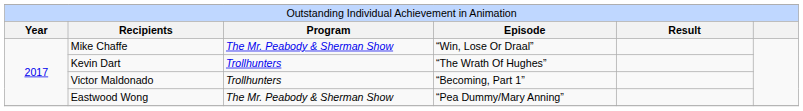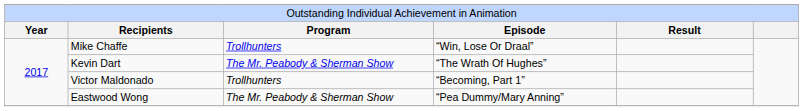 <table class="wikitable plainrowheaders" style="font-size: 90%" width=85%>
 <tr>
 </tr>
 <tr ---- bgcolor="#bfd7ff">
 <td colspan=6 align=center>Outstanding Individual Achievement in Animation</td>
 </tr>
 <tr ---- bgcolor="#ebf5ff">
 <th scope="col" style="width:7%;">Year</th>
 <th scope="col" style="width:17%;">Recipients</th>
 <th scope="col" style="width:23%;">Program</th>
 <th scope="col" style="width:20%;">Episode</th>
 <th scope="col" style="width:15%;">Result</th>
 <th scope="col" class="unsortable" style="width:5%;"></th>
 </tr>
 <tr>
 <td rowspan="4" style="text-align:center;"><a href='#'>2017</a></td>
 <td>Mike Chaffe</td>
-<td><em><a href='#'>The Mr. Peabody & Sherman Show</a></em></td>
+<td><em><a href='#'>Trollhunters</a></em></td>
 <td>“Win, Lose Or Draal”</td>
 <td></td>
 <td rowspan="4" style="text-align:center;"></td>
 </tr>
 <tr>
 <td>Kevin Dart</td>
-<td><em><a href='#'>Trollhunters</a></em></td>
+<td><em><a href='#'>The Mr. Peabody & Sherman Show</a></em></td>
 <td>“The Wrath Of Hughes”</td>
 <td></td>
 </tr>
 <tr>
 <td>Victor Maldonado</td>
 <td><em>Trollhunters</em></td>
 <td>“Becoming, Part 1”</td>
 <td></td>
 </tr>
 <tr>
 <td>Eastwood Wong</td>
 <td><em>The Mr. Peabody & Sherman Show</em></td>
 <td>“Pea Dummy/Mary Anning”</td>
 <td></td>
 </tr>
 <tr>
 </tr>
 </table>
